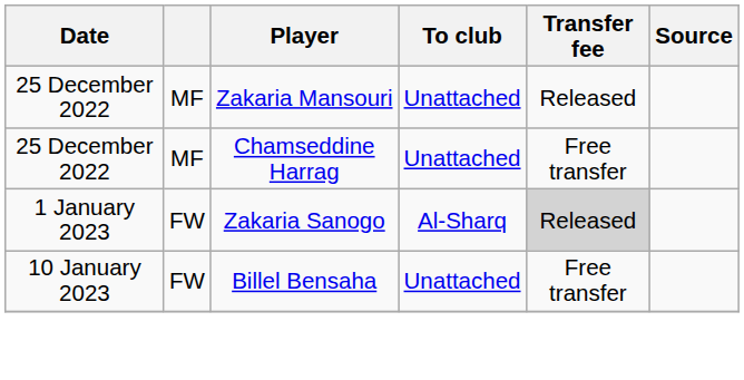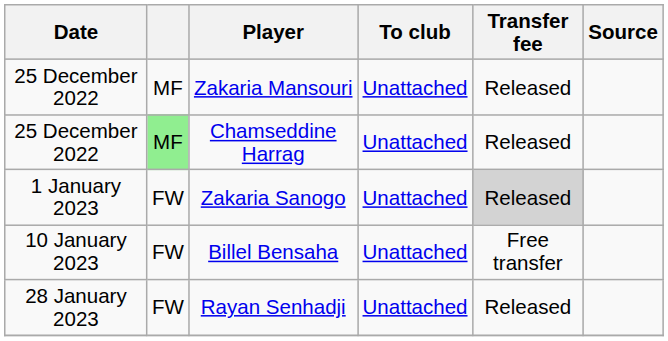 <table class="wikitable sortable" style="width:70%; text-align:center; font-size:85%; text-align:centre;">
 <tr>
 <th>Date</th>
 <th></th>
 <th>Player</th>
 <th>To club</th>
 <th>Transfer fee</th>
 <th>Source</th>
 </tr>
 <tr>
 <td>25 December 2022</td>
 <td>MF</td>
 <td> <a href='#'>Zakaria Mansouri</a></td>
 <td><a href='#'>Unattached</a></td>
 <td>Released</td>
 <td></td>
 </tr>
 <tr>
 <td>25 December 2022</td>
-<td>MF</td>
+<td style="background: lightgreen;">MF</td>
 <td> <a href='#'>Chamseddine Harrag</a></td>
 <td><a href='#'>Unattached</a></td>
-<td>Free transfer</td>
+<td>Released</td>
 <td></td>
 </tr>
 <tr>
 <td>1 January 2023</td>
 <td>FW</td>
 <td> <a href='#'>Zakaria Sanogo</a></td>
-<td> <a href='#'>Al-Sharq</a></td>
+<td><a href='#'>Unattached</a></td>
 <td style="background: lightgrey;">Released</td>
 <td></td>
 </tr>
 <tr>
 <td>10 January 2023</td>
 <td>FW</td>
 <td> <a href='#'>Billel Bensaha</a></td>
 <td><a href='#'>Unattached</a></td>
 <td>Free transfer</td>
 <td></td>
 </tr>
 <tr>
+<td>28 January 2023</td>
+<td>FW</td>
+<td> <a href='#'>Rayan Senhadji</a></td>
+<td><a href='#'>Unattached</a></td>
+<td>Released</td>
+<td></td>
+</tr>
+<tr>
 </tr>
 </table>
